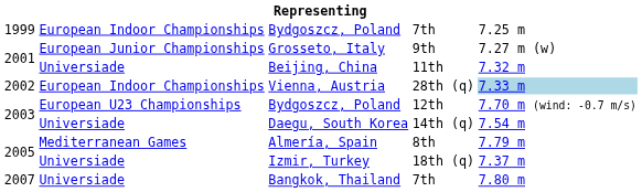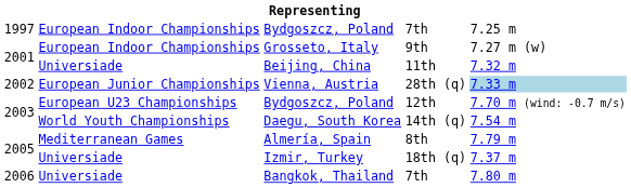 <table>
 <tr>
 <th colspan="5">Representing </th>
 </tr>
 <tr>
-<td>1999</td>
+<td>1997</td>
 <td><a href='#'>European Indoor Championships</a></td>
 <td><a href='#'>Bydgoszcz, Poland</a></td>
 <td>7th</td>
 <td>7.25 m</td>
 </tr>
 <tr>
 <td rowspan=2>2001</td>
-<td><a href='#'>European Junior Championships</a></td>
+<td><a href='#'>European Indoor Championships</a></td>
 <td><a href='#'>Grosseto, Italy</a></td>
 <td>9th</td>
 <td>7.27 m (w)</td>
 </tr>
 <tr>
 <td><a href='#'>Universiade</a></td>
 <td><a href='#'>Beijing, China</a></td>
 <td>11th</td>
 <td><a href='#'>7.32 m</a></td>
 </tr>
 <tr>
 <td>2002</td>
-<td><a href='#'>European Indoor Championships</a></td>
+<td><a href='#'>European Junior Championships</a></td>
 <td><a href='#'>Vienna, Austria</a></td>
 <td>28th (q)</td>
 <td style="background: lightblue;"><a href='#'>7.33 m</a></td>
 </tr>
 <tr>
 <td rowspan=2>2003</td>
 <td><a href='#'>European U23 Championships</a></td>
 <td><a href='#'>Bydgoszcz, Poland</a></td>
 <td>12th</td>
 <td><a href='#'>7.70 m</a> <small>(wind: -0.7 m/s)</small></td>
 </tr>
 <tr>
-<td><a href='#'>Universiade</a></td>
+<td><a href='#'>World Youth Championships</a></td>
 <td><a href='#'>Daegu, South Korea</a></td>
 <td>14th (q)</td>
 <td><a href='#'>7.54 m</a></td>
 </tr>
 <tr>
 <td rowspan=2>2005</td>
 <td><a href='#'>Mediterranean Games</a></td>
 <td><a href='#'>Almería, Spain</a></td>
 <td>8th</td>
 <td><a href='#'>7.79 m</a></td>
 </tr>
 <tr>
 <td><a href='#'>Universiade</a></td>
 <td><a href='#'>Izmir, Turkey</a></td>
 <td>18th (q)</td>
 <td><a href='#'>7.37 m</a></td>
 </tr>
 <tr>
-<td>2007</td>
+<td>2006</td>
 <td><a href='#'>Universiade</a></td>
 <td><a href='#'>Bangkok, Thailand</a></td>
 <td>7th</td>
 <td><a href='#'>7.80 m</a></td>
 </tr>
 </table>
